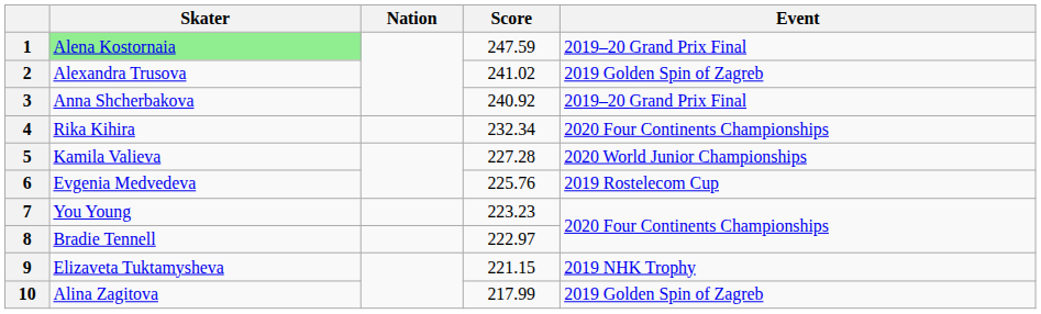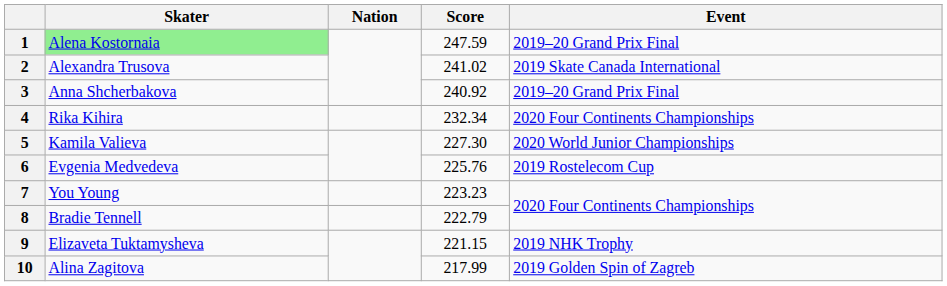 <table class="wikitable sortable" style="text-align:left; width:75%">
 <tr>
 <th scope="col"></th>
 <th scope="col">Skater</th>
 <th scope="col">Nation</th>
 <th scope="col">Score</th>
 <th scope="col">Event</th>
 </tr>
 <tr>
 <th scope="row">1</th>
 <td style="background: lightgreen;"><a href='#'>Alena Kostornaia</a></td>
 <td rowspan="3"></td>
 <td style="text-align:center;">247.59</td>
 <td><a href='#'>2019–20 Grand Prix Final</a></td>
 </tr>
 <tr>
 <th scope="row">2</th>
 <td><a href='#'>Alexandra Trusova</a></td>
 <td style="text-align:center;">241.02</td>
-<td><a href='#'>2019 Golden Spin of Zagreb</a></td>
+<td><a href='#'>2019 Skate Canada International</a></td>
 </tr>
 <tr>
 <th scope="row">3</th>
 <td><a href='#'>Anna Shcherbakova</a></td>
 <td style="text-align:center;">240.92</td>
 <td><a href='#'>2019–20 Grand Prix Final</a></td>
 </tr>
 <tr>
 <th scope="row">4</th>
 <td><a href='#'>Rika Kihira</a></td>
 <td></td>
 <td style="text-align:center;">232.34</td>
 <td><a href='#'>2020 Four Continents Championships</a></td>
 </tr>
 <tr>
 <th scope="row">5</th>
 <td><a href='#'>Kamila Valieva</a></td>
 <td rowspan="2"></td>
-<td style="text-align:center;">227.28</td>
+<td style="text-align:center;">227.30</td>
 <td><a href='#'>2020 World Junior Championships</a></td>
 </tr>
 <tr>
 <th scope="row">6</th>
 <td><a href='#'>Evgenia Medvedeva</a></td>
 <td style="text-align:center;">225.76</td>
 <td><a href='#'>2019 Rostelecom Cup</a></td>
 </tr>
 <tr>
 <th scope="row">7</th>
 <td><a href='#'>You Young</a></td>
 <td></td>
 <td style="text-align:center;">223.23</td>
 <td rowspan="2"><a href='#'>2020 Four Continents Championships</a></td>
 </tr>
 <tr>
 <th scope="row">8</th>
 <td><a href='#'>Bradie Tennell</a></td>
 <td></td>
-<td style="text-align:center;">222.97</td>
+<td style="text-align:center;">222.79</td>
 </tr>
 <tr>
 <th scope="row">9</th>
 <td><a href='#'>Elizaveta Tuktamysheva</a></td>
 <td rowspan="2"></td>
 <td style="text-align:center;">221.15</td>
 <td><a href='#'>2019 NHK Trophy</a></td>
 </tr>
 <tr>
 <th scope="row">10</th>
 <td><a href='#'>Alina Zagitova</a></td>
 <td style="text-align:center;">217.99</td>
 <td><a href='#'>2019 Golden Spin of Zagreb</a></td>
 </tr>
 </table>
